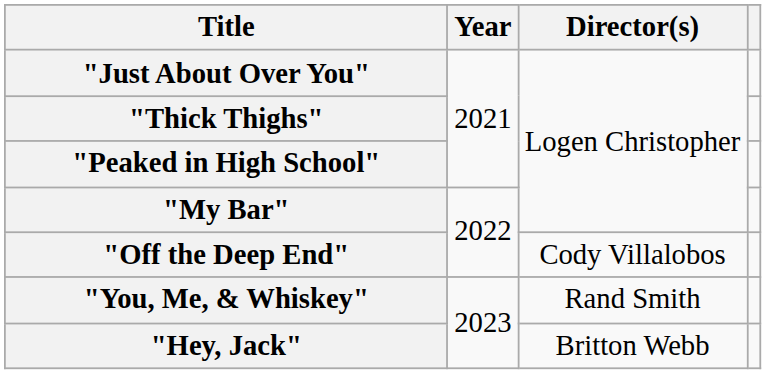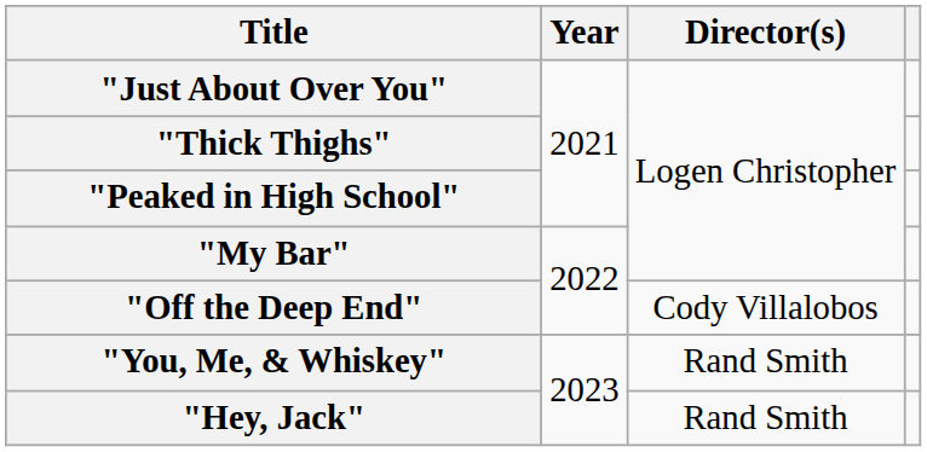 <table class="wikitable plainrowheaders" style="text-align:center;">
 <tr>
 <th scope="col" style="width:15em;">Title</th>
 <th scope="col">Year</th>
 <th scope="col">Director(s)</th>
 <th></th>
 </tr>
 <tr>
 <th scope="row">"Just About Over You"</th>
 <td rowspan="3">2021</td>
 <td rowspan="4">Logen Christopher</td>
 <td></td>
 </tr>
 <tr>
 <th scope="row">"Thick Thighs"</th>
 <td></td>
 </tr>
 <tr>
 <th scope="row">"Peaked in High School"</th>
 <td></td>
 </tr>
 <tr>
 <th scope="row">"My Bar"</th>
 <td rowspan="2">2022</td>
 <td></td>
 </tr>
 <tr>
 <th scope="row">"Off the Deep End"</th>
 <td>Cody Villalobos</td>
 <td></td>
 </tr>
 <tr>
 <th scope="row">"You, Me, & Whiskey"<br></th>
 <td rowspan="2">2023</td>
 <td>Rand Smith</td>
 <td></td>
 </tr>
 <tr>
 <th scope="row">"Hey, Jack"</th>
-<td>Britton Webb</td>
+<td>Rand Smith</td>
 <td></td>
 </tr>
 </table>
